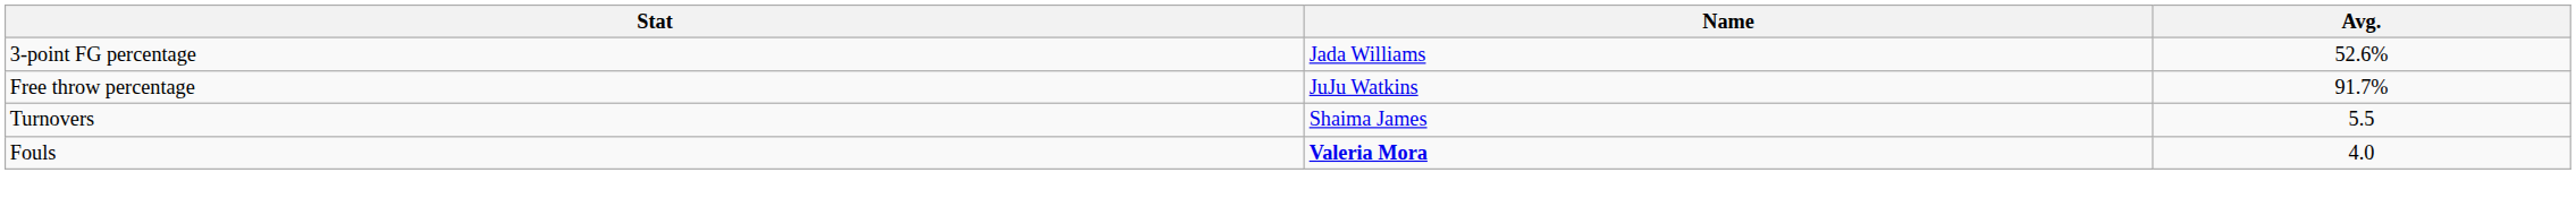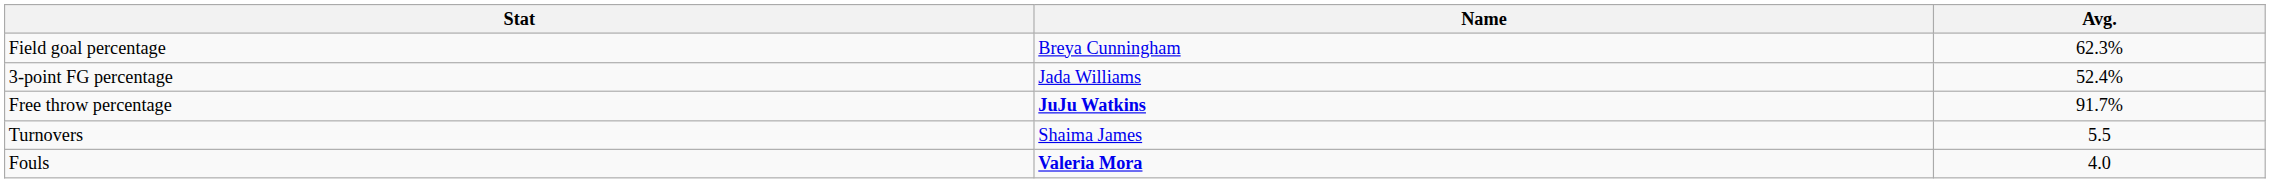 <table class=wikitable width=100%>
 <tr>
 <th>Stat</th>
 <th>Name</th>
 <th>Avg.</th>
 </tr>
 <tr>
+<td>Field goal percentage</td>
+<td> <a href='#'>Breya Cunningham</a></td>
+<td align=center>62.3%</td>
+</tr>
+<tr>
 <td>3-point FG percentage</td>
 <td> <a href='#'>Jada Williams</a></td>
-<td align=center>52.6%</td>
+<td align=center>52.4%</td>
 </tr>
 <tr>
 <td>Free throw percentage</td>
-<td> <a href='#'>JuJu Watkins</a></td>
+<td><strong> <a href='#'>JuJu Watkins</a></strong></td>
 <td align=center>91.7%</td>
 </tr>
 <tr>
 <td>Turnovers</td>
 <td> <a href='#'>Shaima James</a></td>
 <td align=center>5.5</td>
 </tr>
 <tr>
 <td>Fouls</td>
 <td><strong> <a href='#'>Valeria Mora</a></strong></td>
 <td align=center>4.0</td>
 </tr>
 </table>
